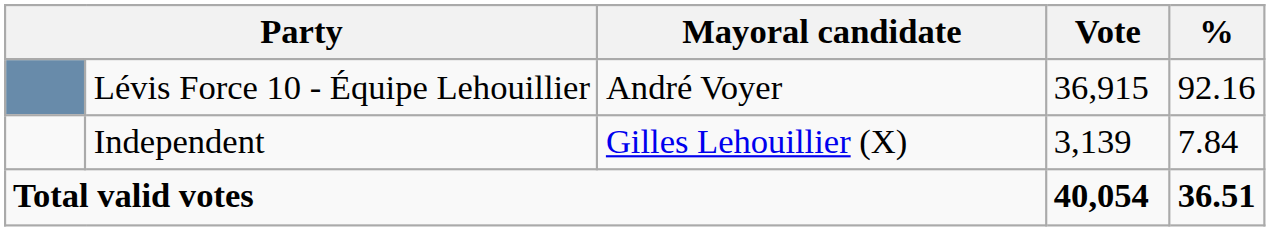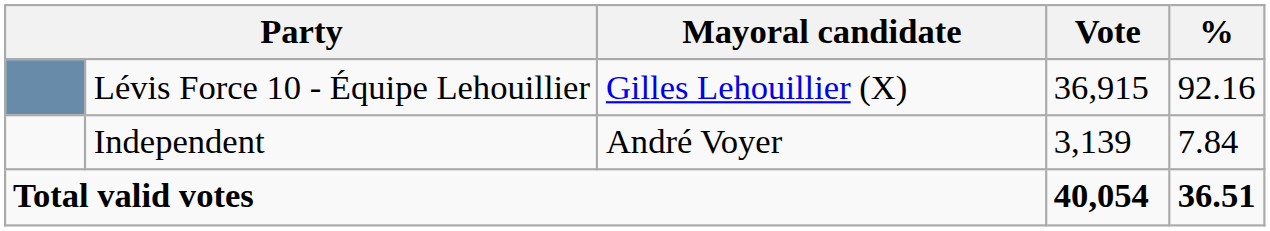 <table class="wikitable">
 <tr>
 <th bgcolor="#DDDDFF" width="230px" colspan="2">Party</th>
 <th bgcolor="#DDDDFF" width="200px">Mayoral candidate</th>
 <th bgcolor="#DDDDFF" width="50px">Vote</th>
 <th bgcolor="#DDDDFF" width="30px">%</th>
 </tr>
 <tr>
 <td bgcolor=#688BAA width="30px"> </td>
 <td>Lévis Force 10 - Équipe Lehouillier</td>
-<td>André Voyer</td>
+<td><a href='#'>Gilles Lehouillier</a> (X)</td>
 <td>36,915</td>
 <td>92.16</td>
 </tr>
 <tr>
 <td> </td>
 <td>Independent</td>
-<td><a href='#'>Gilles Lehouillier</a> (X)</td>
+<td>André Voyer</td>
 <td>3,139</td>
 <td>7.84</td>
 </tr>
 <tr>
 <td colspan="3"><strong>Total valid votes</strong></td>
 <td><strong>40,054</strong></td>
 <td><strong>36.51</strong></td>
 </tr>
 </table>
